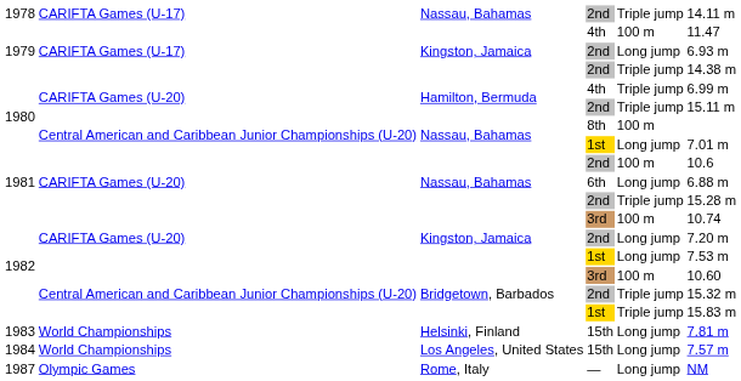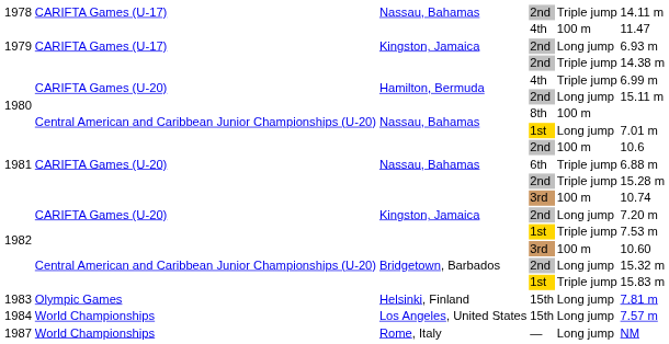 <table>
 <tr>
 <td>1978</td>
 <td><a href='#'>CARIFTA Games (U-17)</a></td>
 <td><a href='#'>Nassau, Bahamas</a></td>
 <td bgcolor=silver>2nd</td>
 <td>Triple jump</td>
 <td>14.11 m</td>
 </tr>
 <tr>
 <td rowspan = "3">1979</td>
 <td rowspan = "3"><a href='#'>CARIFTA Games (U-17)</a></td>
 <td rowspan = "3"><a href='#'>Kingston, Jamaica</a></td>
 <td>4th</td>
 <td>100 m</td>
 <td>11.47</td>
 </tr>
 <tr>
 <td bgcolor=silver>2nd</td>
 <td>Long jump</td>
 <td>6.93 m</td>
 </tr>
 <tr>
 <td bgcolor=silver>2nd</td>
 <td>Triple jump</td>
 <td>14.38 m</td>
 </tr>
 <tr>
 <td rowspan = "4">1980</td>
 <td rowspan = "2"><a href='#'>CARIFTA Games (U-20)</a></td>
 <td rowspan = "2"><a href='#'>Hamilton, Bermuda</a></td>
 <td>4th</td>
 <td>Triple jump</td>
 <td>6.99 m</td>
 </tr>
 <tr>
 <td bgcolor=silver>2nd</td>
-<td>Triple jump</td>
+<td>Long jump</td>
 <td>15.11 m</td>
 </tr>
 <tr>
 <td rowspan = "2"><a href='#'>Central American and Caribbean Junior Championships (U-20)</a></td>
 <td rowspan = "2"><a href='#'>Nassau, Bahamas</a></td>
 <td>8th</td>
 <td>100 m</td>
 <td></td>
 </tr>
 <tr>
 <td bgcolor=gold>1st</td>
 <td>Long jump</td>
 <td>7.01 m</td>
 </tr>
 <tr>
 <td rowspan = "3">1981</td>
 <td rowspan = "3"><a href='#'>CARIFTA Games (U-20)</a></td>
 <td rowspan = "3"><a href='#'>Nassau, Bahamas</a></td>
 <td bgcolor=silver>2nd</td>
 <td>100 m</td>
 <td>10.6</td>
 </tr>
 <tr>
 <td>6th</td>
-<td>Long jump</td>
+<td>Triple jump</td>
 <td>6.88 m</td>
 </tr>
 <tr>
 <td bgcolor=silver>2nd</td>
 <td>Triple jump</td>
 <td>15.28 m</td>
 </tr>
 <tr>
 <td rowspan = "6">1982</td>
 <td rowspan = "3"><a href='#'>CARIFTA Games (U-20)</a></td>
 <td rowspan = "3"><a href='#'>Kingston, Jamaica</a></td>
 <td bgcolor=cc9966>3rd</td>
 <td>100 m</td>
 <td>10.74</td>
 </tr>
 <tr>
 <td bgcolor=silver>2nd</td>
 <td>Long jump</td>
 <td>7.20 m</td>
 </tr>
 <tr>
 <td bgcolor=gold>1st</td>
-<td>Long jump</td>
+<td>Triple jump</td>
 <td>7.53 m</td>
 </tr>
 <tr>
 <td rowspan = "3"><a href='#'>Central American and Caribbean Junior Championships (U-20)</a></td>
 <td rowspan = "3"><a href='#'>Bridgetown</a>, Barbados</td>
 <td bgcolor=cc9966>3rd</td>
 <td>100 m</td>
 <td>10.60</td>
 </tr>
 <tr>
 <td bgcolor=silver>2nd</td>
-<td>Triple jump</td>
+<td>Long jump</td>
 <td>15.32 m</td>
 </tr>
 <tr>
 <td bgcolor=gold>1st</td>
 <td>Triple jump</td>
 <td>15.83 m</td>
 </tr>
 <tr>
 <td>1983</td>
-<td><a href='#'>World Championships</a></td>
+<td><a href='#'>Olympic Games</a></td>
 <td><a href='#'>Helsinki</a>, Finland</td>
 <td>15th</td>
 <td>Long jump</td>
 <td><a href='#'>7.81 m</a></td>
 </tr>
 <tr>
 <td>1984</td>
 <td><a href='#'>World Championships</a></td>
 <td><a href='#'>Los Angeles</a>, United States</td>
 <td>15th</td>
 <td>Long jump</td>
 <td><a href='#'>7.57 m</a></td>
 </tr>
 <tr>
 <td>1987</td>
-<td><a href='#'>Olympic Games</a></td>
+<td><a href='#'>World Championships</a></td>
 <td><a href='#'>Rome</a>, Italy</td>
 <td>—</td>
 <td>Long jump</td>
 <td><a href='#'>NM</a></td>
 </tr>
 </table>
